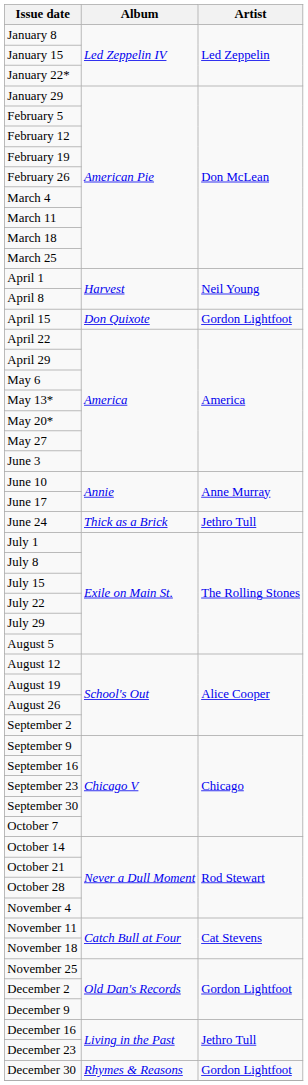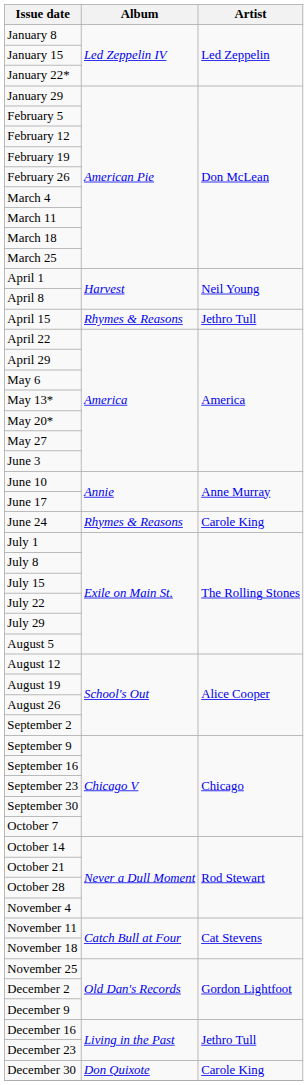 <table class="wikitable sortable">
 <tr>
 <th>Issue date</th>
 <th>Album</th>
 <th>Artist</th>
 </tr>
 <tr>
 <td>January 8</td>
 <td rowspan="3"><em><a href='#'>Led Zeppelin IV</a></em></td>
 <td rowspan="3"><a href='#'>Led Zeppelin</a></td>
 </tr>
 <tr>
 <td>January 15</td>
 </tr>
 <tr>
 <td>January 22*</td>
 </tr>
 <tr>
 <td>January 29</td>
 <td rowspan="9"><em><a href='#'>American Pie</a></em></td>
 <td rowspan="9"><a href='#'>Don McLean</a></td>
 </tr>
 <tr>
 <td>February 5</td>
 </tr>
 <tr>
 <td>February 12</td>
 </tr>
 <tr>
 <td>February 19</td>
 </tr>
 <tr>
 <td>February 26</td>
 </tr>
 <tr>
 <td>March 4</td>
 </tr>
 <tr>
 <td>March 11</td>
 </tr>
 <tr>
 <td>March 18</td>
 </tr>
 <tr>
 <td>March 25</td>
 </tr>
 <tr>
 <td>April 1</td>
 <td rowspan="2"><em><a href='#'>Harvest</a></em></td>
 <td rowspan="2"><a href='#'>Neil Young</a></td>
 </tr>
 <tr>
 <td>April 8</td>
 </tr>
 <tr>
 <td>April 15</td>
-<td><em><a href='#'>Don Quixote</a></em></td>
-<td><a href='#'>Gordon Lightfoot</a></td>
+<td><em><a href='#'>Rhymes & Reasons</a></em></td>
+<td><a href='#'>Jethro Tull</a></td>
 </tr>
 <tr>
 <td>April 22</td>
 <td rowspan="7"><em><a href='#'>America</a></em></td>
 <td rowspan="7"><a href='#'>America</a></td>
 </tr>
 <tr>
 <td>April 29</td>
 </tr>
 <tr>
 <td>May 6</td>
 </tr>
 <tr>
 <td>May 13*</td>
 </tr>
 <tr>
 <td>May 20*</td>
 </tr>
 <tr>
 <td>May 27</td>
 </tr>
 <tr>
 <td>June 3</td>
 </tr>
 <tr>
 <td>June 10</td>
 <td rowspan="2"><em><a href='#'>Annie</a></em></td>
 <td rowspan="2"><a href='#'>Anne Murray</a></td>
 </tr>
 <tr>
 <td>June 17</td>
 </tr>
 <tr>
 <td>June 24</td>
-<td><em><a href='#'>Thick as a Brick</a></em></td>
-<td><a href='#'>Jethro Tull</a></td>
+<td><em><a href='#'>Rhymes & Reasons</a></em></td>
+<td><a href='#'>Carole King</a></td>
 </tr>
 <tr>
 <td>July 1</td>
 <td rowspan="6"><em><a href='#'>Exile on Main St.</a></em></td>
 <td rowspan="6"><a href='#'>The Rolling Stones</a></td>
 </tr>
 <tr>
 <td>July 8</td>
 </tr>
 <tr>
 <td>July 15</td>
 </tr>
 <tr>
 <td>July 22</td>
 </tr>
 <tr>
 <td>July 29</td>
 </tr>
 <tr>
 <td>August 5</td>
 </tr>
 <tr>
 <td>August 12</td>
 <td rowspan="4"><em><a href='#'>School's Out</a></em></td>
 <td rowspan="4"><a href='#'>Alice Cooper</a></td>
 </tr>
 <tr>
 <td>August 19</td>
 </tr>
 <tr>
 <td>August 26</td>
 </tr>
 <tr>
 <td>September 2</td>
 </tr>
 <tr>
 <td>September 9</td>
 <td rowspan="5"><em><a href='#'>Chicago V</a></em></td>
 <td rowspan="5"><a href='#'>Chicago</a></td>
 </tr>
 <tr>
 <td>September 16</td>
 </tr>
 <tr>
 <td>September 23</td>
 </tr>
 <tr>
 <td>September 30</td>
 </tr>
 <tr>
 <td>October 7</td>
 </tr>
 <tr>
 <td>October 14</td>
 <td rowspan="4"><em><a href='#'>Never a Dull Moment</a></em></td>
 <td rowspan="4"><a href='#'>Rod Stewart</a></td>
 </tr>
 <tr>
 <td>October 21</td>
 </tr>
 <tr>
 <td>October 28</td>
 </tr>
 <tr>
 <td>November 4</td>
 </tr>
 <tr>
 <td>November 11</td>
 <td rowspan="2"><em><a href='#'>Catch Bull at Four</a></em></td>
 <td rowspan="2"><a href='#'>Cat Stevens</a></td>
 </tr>
 <tr>
 <td>November 18</td>
 </tr>
 <tr>
 <td>November 25</td>
 <td rowspan="3"><em><a href='#'>Old Dan's Records</a></em></td>
 <td rowspan="3"><a href='#'>Gordon Lightfoot</a></td>
 </tr>
 <tr>
 <td>December 2</td>
 </tr>
 <tr>
 <td>December 9</td>
 </tr>
 <tr>
 <td>December 16</td>
 <td rowspan="2"><em><a href='#'>Living in the Past</a></em></td>
 <td rowspan="2"><a href='#'>Jethro Tull</a></td>
 </tr>
 <tr>
 <td>December 23</td>
 </tr>
 <tr>
 <td>December 30</td>
-<td><em><a href='#'>Rhymes & Reasons</a></em></td>
-<td><a href='#'>Gordon Lightfoot</a></td>
+<td><em><a href='#'>Don Quixote</a></em></td>
+<td><a href='#'>Carole King</a></td>
 </tr>
 <tr>
 </tr>
 </table>
